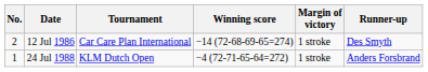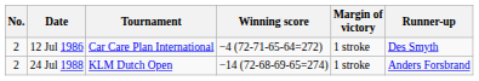 <table class="wikitable" style="font-size:95%;">
 <tr>
 <th>No.</th>
 <th>Date</th>
 <th>Tournament</th>
 <th>Winning score</th>
 <th>Margin of<br>victory</th>
 <th>Runner-up</th>
 </tr>
 <tr>
 <td align=center>2</td>
 <td align=right>12 Jul <a href='#'>1986</a></td>
 <td><a href='#'>Car Care Plan International</a></td>
-<td>−14 (72-68-69-65=274)</td>
+<td>−4 (72-71-65-64=272)</td>
 <td>1 stroke</td>
 <td> <a href='#'>Des Smyth</a></td>
 </tr>
 <tr>
-<td align=center>1</td>
+<td align=center>2</td>
 <td align=right>24 Jul <a href='#'>1988</a></td>
 <td><a href='#'>KLM Dutch Open</a></td>
-<td>−4 (72-71-65-64=272)</td>
+<td>−14 (72-68-69-65=274)</td>
 <td>1 stroke</td>
 <td> <a href='#'>Anders Forsbrand</a></td>
 </tr>
 </table>
